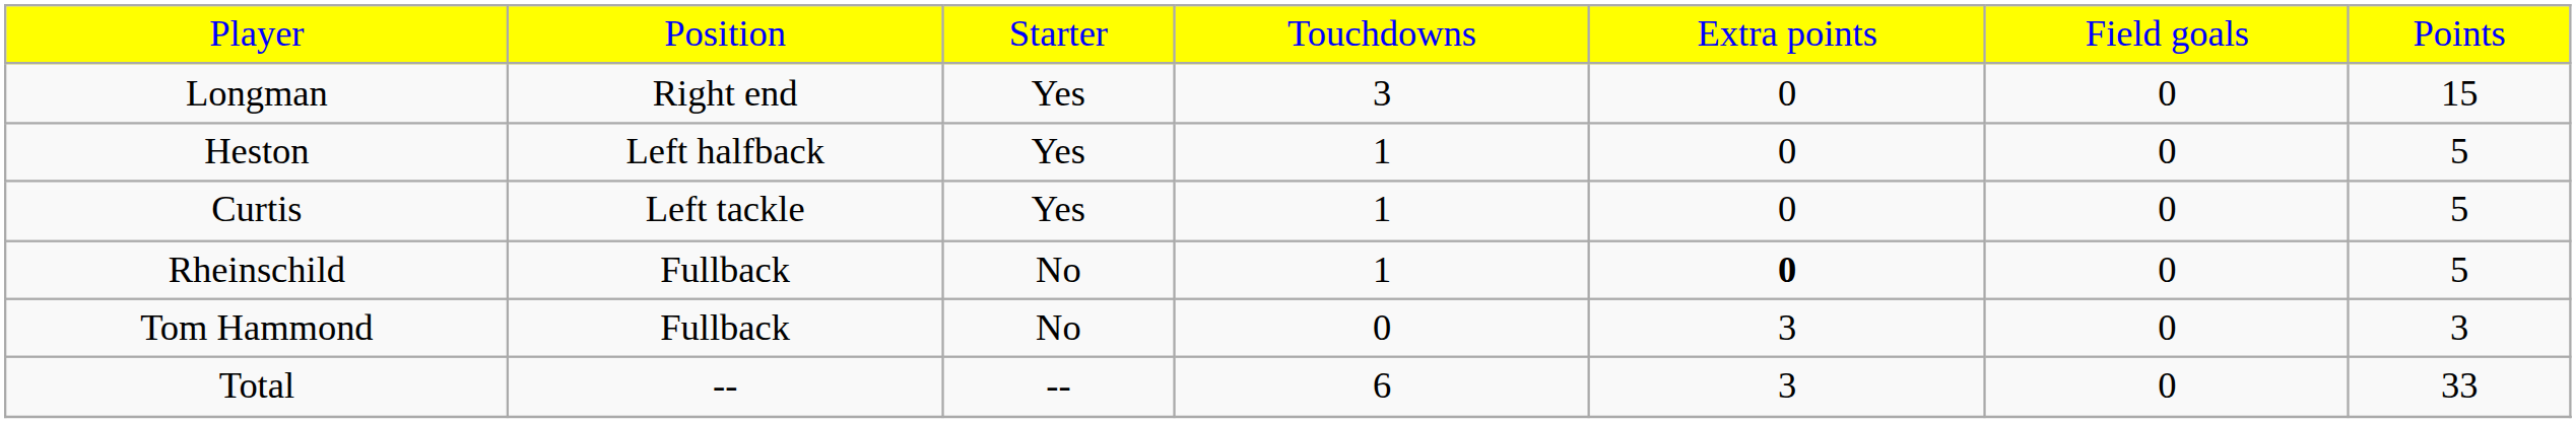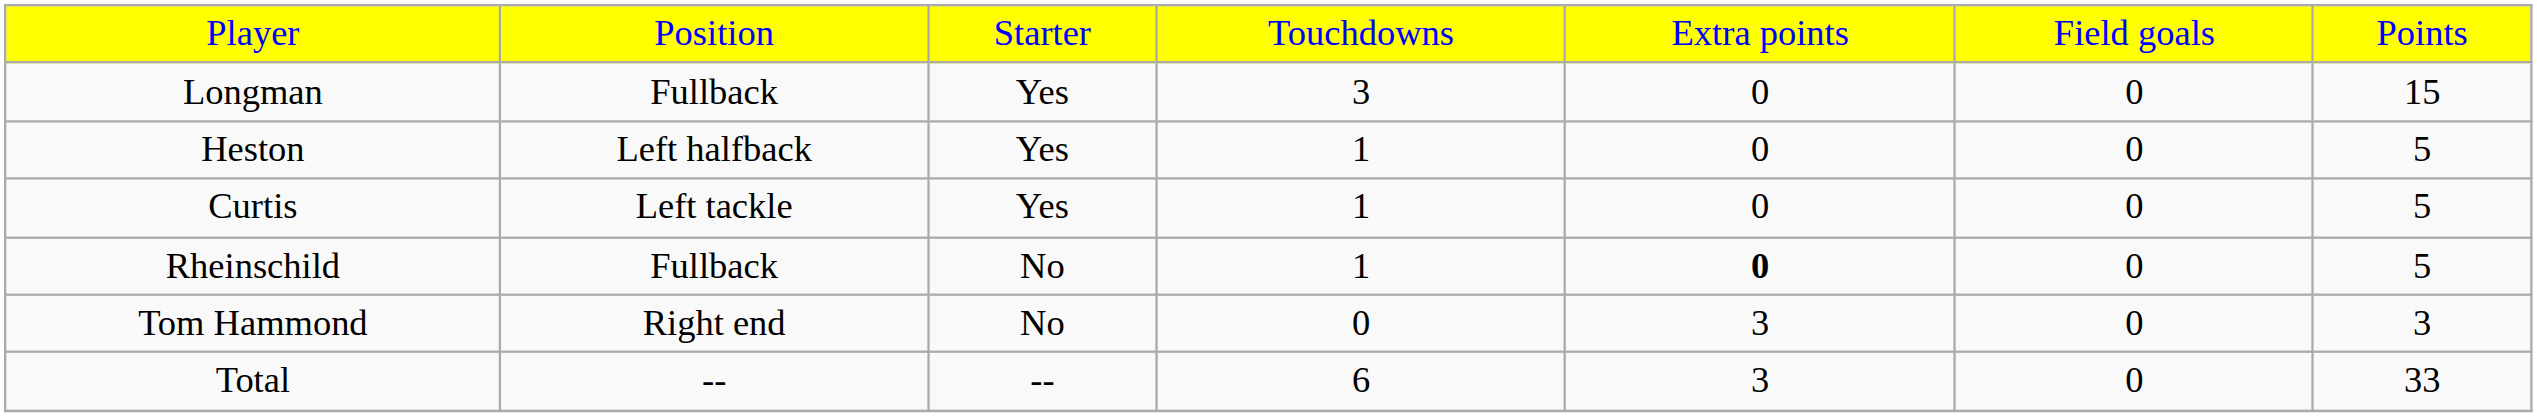 <table class="wikitable" width="70%">
 <tr align="center"  style="background:yellow;color:blue;">
 <td>Player</td>
 <td>Position</td>
 <td>Starter</td>
 <td>Touchdowns</td>
 <td>Extra points</td>
 <td>Field goals</td>
 <td>Points</td>
 </tr>
 <tr align="center" bgcolor="">
 <td>Longman</td>
-<td>Right end</td>
+<td>Fullback</td>
 <td>Yes</td>
 <td>3</td>
 <td>0</td>
 <td>0</td>
 <td>15</td>
 </tr>
 <tr align="center" bgcolor="">
 <td>Heston</td>
 <td>Left halfback</td>
 <td>Yes</td>
 <td>1</td>
 <td>0</td>
 <td>0</td>
 <td>5</td>
 </tr>
 <tr align="center" bgcolor="">
 <td>Curtis</td>
 <td>Left tackle</td>
 <td>Yes</td>
 <td>1</td>
 <td>0</td>
 <td>0</td>
 <td>5</td>
 </tr>
 <tr align="center" bgcolor="">
 <td>Rheinschild</td>
 <td>Fullback</td>
 <td>No</td>
 <td>1</td>
 <td><strong>0</strong></td>
 <td>0</td>
 <td>5</td>
 </tr>
 <tr align="center" bgcolor="">
 <td>Tom Hammond</td>
-<td>Fullback</td>
+<td>Right end</td>
 <td>No</td>
 <td>0</td>
 <td>3</td>
 <td>0</td>
 <td>3</td>
 </tr>
 <tr align="center" bgcolor="">
 <td>Total</td>
 <td>--</td>
 <td>--</td>
 <td>6</td>
 <td>3</td>
 <td>0</td>
 <td>33</td>
 </tr>
 <tr align="center" bgcolor="">
 </tr>
 </table>
